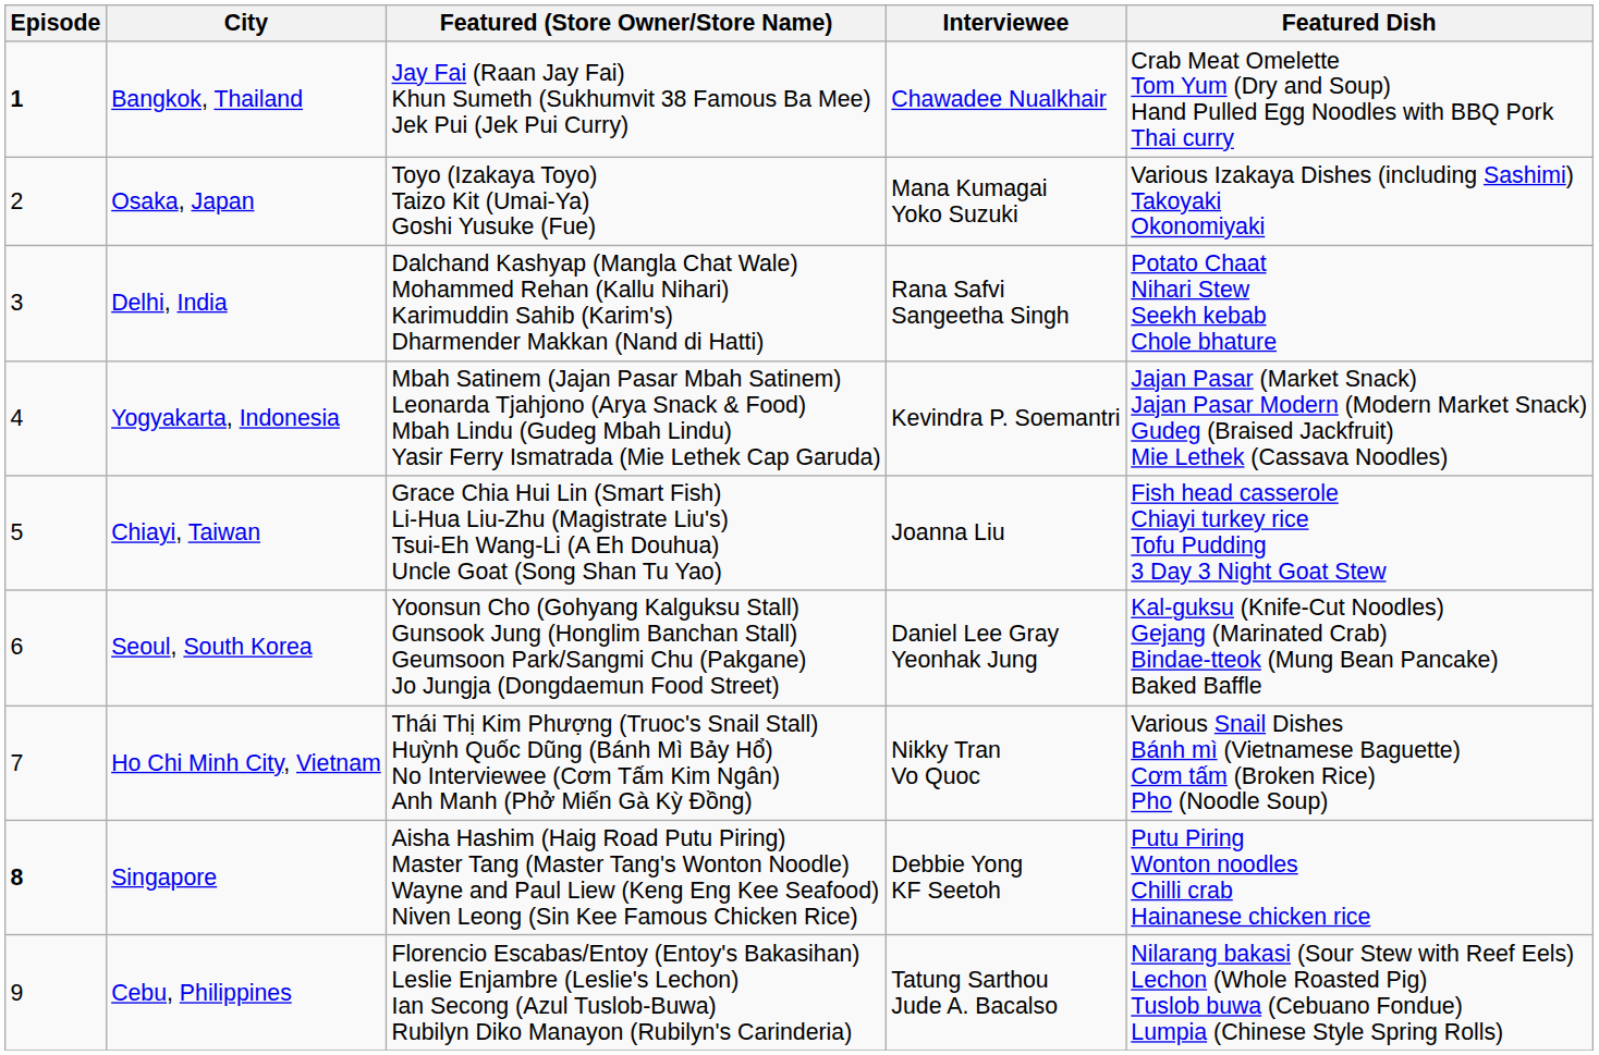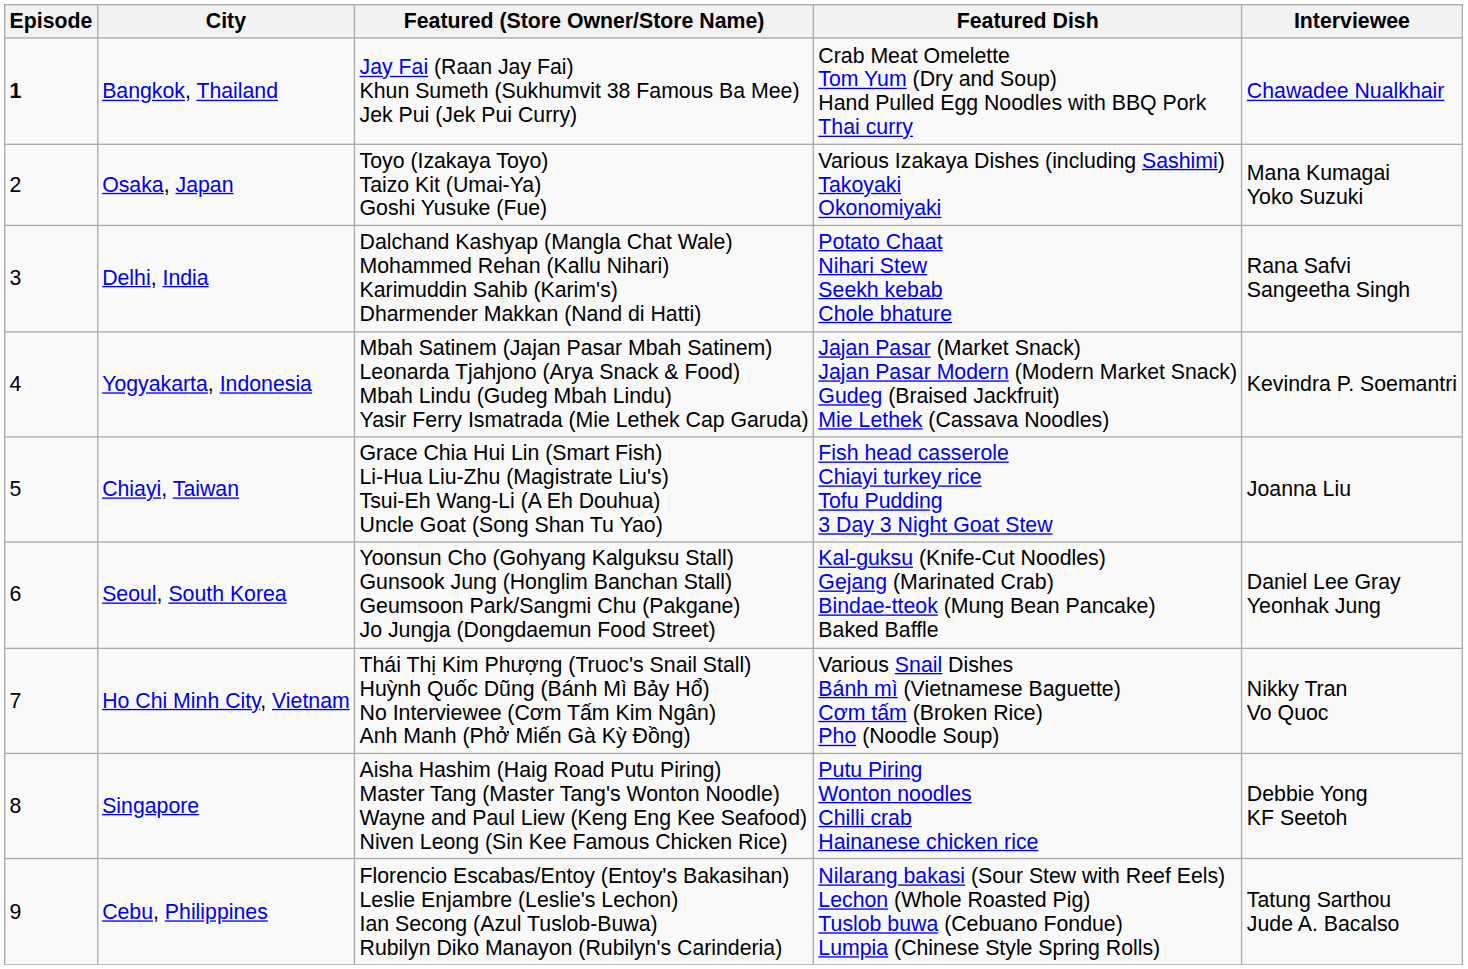 <table class="wikitable">
 <tr>
 <th>Episode</th>
 <th>City</th>
 <th>Featured (Store Owner/Store Name)</th>
+<th>Featured Dish</th>
 <th>Interviewee</th>
-<th>Featured Dish</th>
 </tr>
 <tr>
 <td><strong>1</strong></td>
 <td><a href='#'>Bangkok</a>, <a href='#'>Thailand</a></td>
 <td><a href='#'>Jay Fai</a> (Raan Jay Fai)<br>Khun Sumeth (Sukhumvit 38 Famous Ba Mee)<br>Jek Pui (Jek Pui Curry)</td>
+<td>Crab Meat Omelette<br><a href='#'>Tom Yum</a> (Dry and Soup)<br>Hand Pulled Egg Noodles with BBQ Pork<br><a href='#'>Thai curry</a></td>
 <td><a href='#'>Chawadee Nualkhair</a></td>
-<td>Crab Meat Omelette<br><a href='#'>Tom Yum</a> (Dry and Soup)<br>Hand Pulled Egg Noodles with BBQ Pork<br><a href='#'>Thai curry</a></td>
 </tr>
 <tr>
 <td>2</td>
 <td><a href='#'>Osaka</a>, <a href='#'>Japan</a></td>
 <td>Toyo (Izakaya Toyo)<br>Taizo Kit (Umai-Ya)<br>Goshi Yusuke (Fue)</td>
+<td>Various Izakaya Dishes (including <a href='#'>Sashimi</a>)<br><a href='#'>Takoyaki</a><br><a href='#'>Okonomiyaki</a></td>
 <td>Mana Kumagai<br>Yoko Suzuki</td>
-<td>Various Izakaya Dishes (including <a href='#'>Sashimi</a>)<br><a href='#'>Takoyaki</a><br><a href='#'>Okonomiyaki</a></td>
 </tr>
 <tr>
 <td>3</td>
 <td><a href='#'>Delhi</a>, <a href='#'>India</a></td>
 <td>Dalchand Kashyap (Mangla Chat Wale)<br>Mohammed Rehan (Kallu Nihari)<br>Karimuddin Sahib (Karim's)<br>Dharmender Makkan (Nand di Hatti)</td>
+<td><a href='#'>Potato Chaat</a><br><a href='#'>Nihari Stew</a><br><a href='#'>Seekh kebab</a><br><a href='#'>Chole bhature</a></td>
 <td>Rana Safvi<br>Sangeetha Singh</td>
-<td><a href='#'>Potato Chaat</a><br><a href='#'>Nihari Stew</a><br><a href='#'>Seekh kebab</a><br><a href='#'>Chole bhature</a></td>
 </tr>
 <tr>
 <td>4</td>
 <td><a href='#'>Yogyakarta</a>, <a href='#'>Indonesia</a></td>
 <td>Mbah Satinem (Jajan Pasar Mbah Satinem)<br>Leonarda Tjahjono (Arya Snack & Food)<br>Mbah Lindu (Gudeg Mbah Lindu)<br>Yasir Ferry Ismatrada (Mie Lethek Cap Garuda)</td>
+<td><a href='#'>Jajan Pasar</a> (Market Snack)<br><a href='#'>Jajan Pasar Modern</a> (Modern Market Snack)<br><a href='#'>Gudeg</a> (Braised Jackfruit)<br><a href='#'>Mie Lethek</a> (Cassava Noodles)</td>
 <td>Kevindra P. Soemantri</td>
-<td><a href='#'>Jajan Pasar</a> (Market Snack)<br><a href='#'>Jajan Pasar Modern</a> (Modern Market Snack)<br><a href='#'>Gudeg</a> (Braised Jackfruit)<br><a href='#'>Mie Lethek</a> (Cassava Noodles)</td>
 </tr>
 <tr>
 <td>5</td>
 <td><a href='#'>Chiayi</a>, <a href='#'>Taiwan</a></td>
 <td>Grace Chia Hui Lin (Smart Fish)<br>Li-Hua Liu-Zhu (Magistrate Liu's)<br>Tsui-Eh Wang-Li (A Eh Douhua)<br>Uncle Goat (Song Shan Tu Yao)</td>
+<td><a href='#'>Fish head casserole</a><br><a href='#'>Chiayi turkey rice</a><br><a href='#'>Tofu Pudding</a><br><a href='#'>3 Day 3 Night Goat Stew</a></td>
 <td>Joanna Liu</td>
-<td><a href='#'>Fish head casserole</a><br><a href='#'>Chiayi turkey rice</a><br><a href='#'>Tofu Pudding</a><br><a href='#'>3 Day 3 Night Goat Stew</a></td>
 </tr>
 <tr>
 <td>6</td>
 <td><a href='#'>Seoul</a>, <a href='#'>South Korea</a></td>
 <td>Yoonsun Cho (Gohyang Kalguksu Stall)<br>Gunsook Jung (Honglim Banchan Stall)<br>Geumsoon Park/Sangmi Chu (Pakgane)<br>Jo Jungja (Dongdaemun Food Street)</td>
+<td><a href='#'>Kal-guksu</a> (Knife-Cut Noodles)<br><a href='#'>Gejang</a> (Marinated Crab)<br><a href='#'>Bindae-tteok</a> (Mung Bean Pancake)<br>Baked Baffle</td>
 <td>Daniel Lee Gray<br>Yeonhak Jung</td>
-<td><a href='#'>Kal-guksu</a> (Knife-Cut Noodles)<br><a href='#'>Gejang</a> (Marinated Crab)<br><a href='#'>Bindae-tteok</a> (Mung Bean Pancake)<br>Baked Baffle</td>
 </tr>
 <tr>
 <td>7</td>
 <td><a href='#'>Ho Chi Minh City</a>, <a href='#'>Vietnam</a></td>
 <td>Thái Thị Kim Phượng (Truoc's Snail Stall)<br>Huỳnh Quốc Dũng (Bánh Mì Bảy Hổ)<br>No Interviewee (Cơm Tấm Kim Ngân)<br>Anh Manh (Phở Miến Gà Kỳ Đồng)</td>
+<td>Various <a href='#'>Snail</a> Dishes<br><a href='#'>Bánh mì</a> (Vietnamese Baguette)<br><a href='#'>Cơm tấm</a> (Broken Rice)<br><a href='#'>Pho</a> (Noodle Soup)</td>
 <td>Nikky Tran<br>Vo Quoc</td>
-<td>Various <a href='#'>Snail</a> Dishes<br><a href='#'>Bánh mì</a> (Vietnamese Baguette)<br><a href='#'>Cơm tấm</a> (Broken Rice)<br><a href='#'>Pho</a> (Noodle Soup)</td>
 </tr>
 <tr>
-<td><strong>8</strong></td>
+<td>8</td>
 <td><a href='#'>Singapore</a></td>
 <td>Aisha Hashim (Haig Road Putu Piring)<br>Master Tang (Master Tang's Wonton Noodle)<br>Wayne and Paul Liew (Keng Eng Kee Seafood)<br>Niven Leong (Sin Kee Famous Chicken Rice)</td>
+<td><a href='#'>Putu Piring</a><br><a href='#'>Wonton noodles</a><br><a href='#'>Chilli crab</a><br><a href='#'>Hainanese chicken rice</a></td>
 <td>Debbie Yong<br>KF Seetoh</td>
-<td><a href='#'>Putu Piring</a><br><a href='#'>Wonton noodles</a><br><a href='#'>Chilli crab</a><br><a href='#'>Hainanese chicken rice</a></td>
 </tr>
 <tr>
 <td>9</td>
 <td><a href='#'>Cebu</a>, <a href='#'>Philippines</a></td>
 <td>Florencio Escabas/Entoy (Entoy's Bakasihan)<br>Leslie Enjambre (Leslie's Lechon)<br>Ian Secong (Azul Tuslob-Buwa)<br>Rubilyn Diko Manayon (Rubilyn's Carinderia)</td>
+<td><a href='#'>Nilarang bakasi</a> (Sour Stew with Reef Eels)<br><a href='#'>Lechon</a> (Whole Roasted Pig)<br><a href='#'>Tuslob buwa</a> (Cebuano Fondue)<br><a href='#'>Lumpia</a> (Chinese Style Spring Rolls)</td>
 <td>Tatung Sarthou<br>Jude A. Bacalso</td>
-<td><a href='#'>Nilarang bakasi</a> (Sour Stew with Reef Eels)<br><a href='#'>Lechon</a> (Whole Roasted Pig)<br><a href='#'>Tuslob buwa</a> (Cebuano Fondue)<br><a href='#'>Lumpia</a> (Chinese Style Spring Rolls)</td>
 </tr>
 </table>
